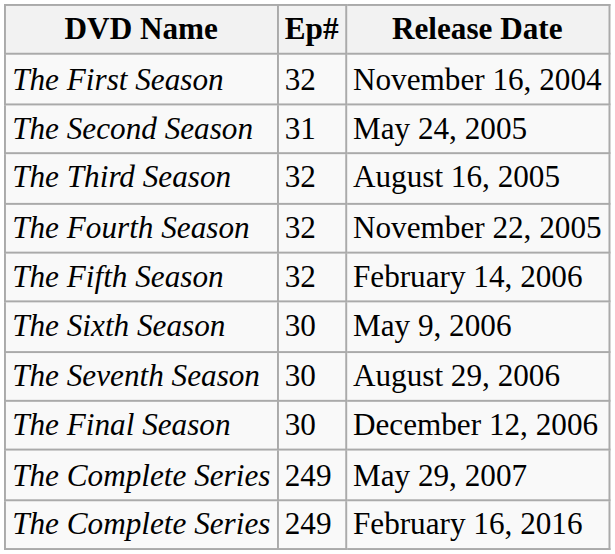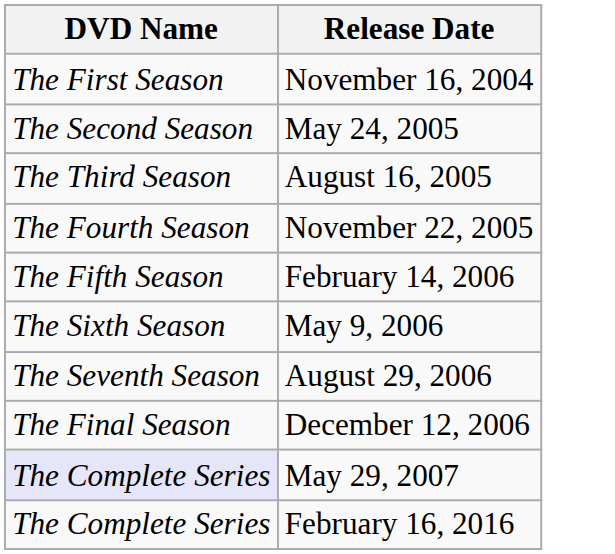 <table class="wikitable">
 <tr>
 <th>DVD Name</th>
-<th>Ep#</th>
 <th>Release Date</th>
 </tr>
 <tr>
 <td><em>The First Season</em></td>
-<td>32</td>
 <td>November 16, 2004</td>
 </tr>
 <tr>
 <td><em>The Second Season</em></td>
-<td>31</td>
 <td>May 24, 2005</td>
 </tr>
 <tr>
 <td><em>The Third Season</em></td>
-<td>32</td>
 <td>August 16, 2005</td>
 </tr>
 <tr>
 <td><em>The Fourth Season</em></td>
-<td>32</td>
 <td>November 22, 2005</td>
 </tr>
 <tr>
 <td><em>The Fifth Season</em></td>
-<td>32</td>
 <td>February 14, 2006</td>
 </tr>
 <tr>
 <td><em>The Sixth Season</em></td>
-<td>30</td>
 <td>May 9, 2006</td>
 </tr>
 <tr>
 <td><em>The Seventh Season</em></td>
-<td>30</td>
 <td>August 29, 2006</td>
 </tr>
 <tr>
 <td><em>The Final Season</em></td>
-<td>30</td>
 <td>December 12, 2006</td>
 </tr>
 <tr>
-<td><em>The Complete Series</em></td>
-<td>249</td>
+<td style="background: lavender;"><em>The Complete Series</em></td>
 <td>May 29, 2007</td>
 </tr>
 <tr>
 <td><em>The Complete Series</em></td>
-<td>249</td>
 <td>February 16, 2016</td>
 </tr>
 </table>
